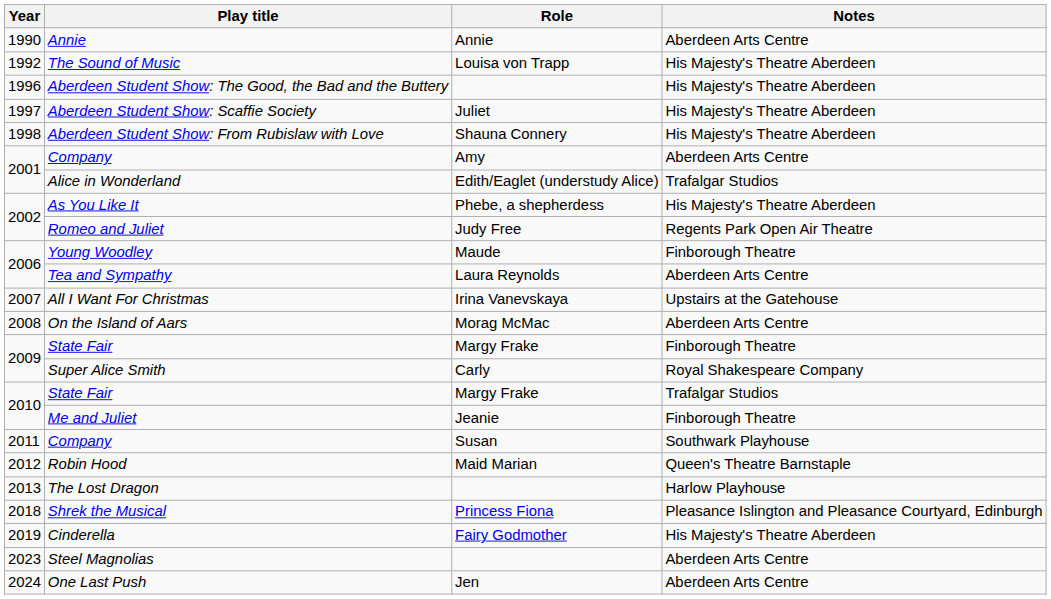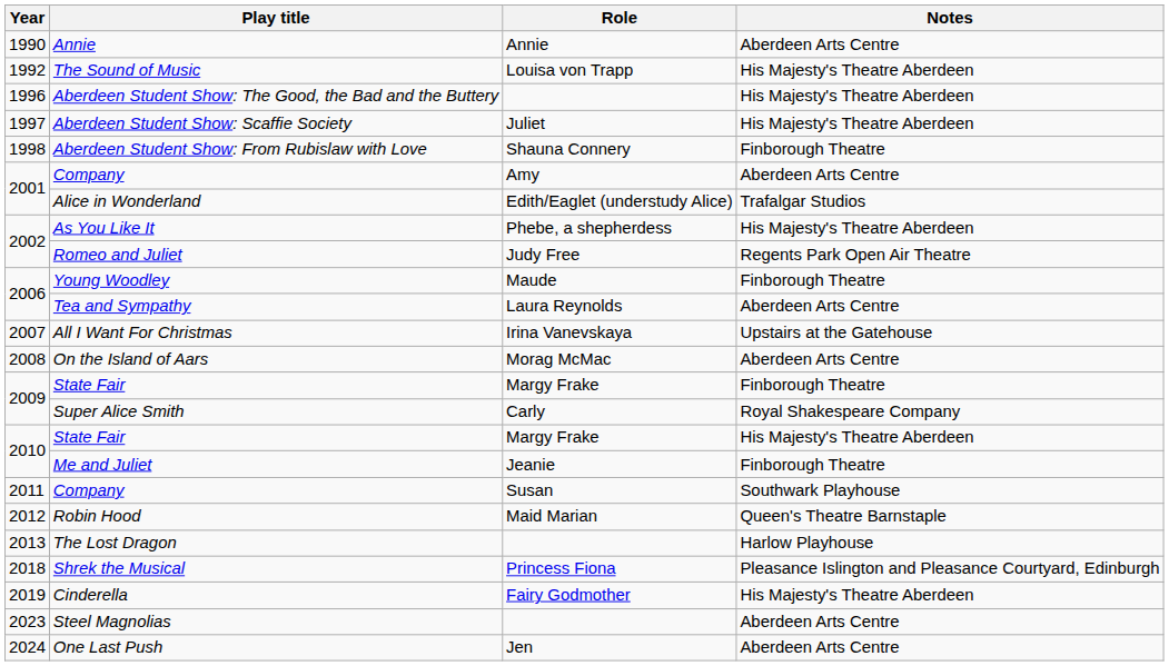 <table class="wikitable">
 <tr>
 <th>Year</th>
 <th>Play title</th>
 <th>Role</th>
 <th>Notes</th>
 </tr>
 <tr>
 <td>1990</td>
 <td><a href='#'><em>Annie</em></a></td>
 <td>Annie</td>
 <td>Aberdeen Arts Centre</td>
 </tr>
 <tr>
 <td>1992</td>
 <td><em><a href='#'>The Sound of Music</a></em></td>
 <td>Louisa von Trapp</td>
 <td>His Majesty's Theatre Aberdeen</td>
 </tr>
 <tr>
 <td>1996</td>
 <td><em><a href='#'>Aberdeen Student Show</a>: The Good, the Bad and the Buttery</em></td>
 <td></td>
 <td>His Majesty's Theatre Aberdeen</td>
 </tr>
 <tr>
 <td>1997</td>
 <td><em><a href='#'>Aberdeen Student Show</a>: Scaffie Society</em></td>
 <td>Juliet</td>
 <td>His Majesty's Theatre Aberdeen</td>
 </tr>
 <tr>
 <td>1998</td>
 <td><em><a href='#'>Aberdeen Student Show</a>: From Rubislaw with Love</em></td>
 <td>Shauna Connery</td>
-<td>His Majesty's Theatre Aberdeen</td>
+<td>Finborough Theatre</td>
 </tr>
 <tr>
 <td rowspan=2>2001</td>
 <td><em><a href='#'>Company</a></em></td>
 <td>Amy</td>
 <td>Aberdeen Arts Centre</td>
 </tr>
 <tr>
 <td><em>Alice in Wonderland</em></td>
 <td>Edith/Eaglet (understudy Alice)</td>
 <td>Trafalgar Studios</td>
 </tr>
 <tr>
 <td rowspan=2>2002</td>
 <td><em><a href='#'>As You Like It</a></em></td>
 <td>Phebe, a shepherdess</td>
 <td>His Majesty's Theatre Aberdeen</td>
 </tr>
 <tr>
 <td><em><a href='#'>Romeo and Juliet</a></em></td>
 <td>Judy Free</td>
 <td>Regents Park Open Air Theatre</td>
 </tr>
 <tr>
 <td rowspan=2>2006</td>
 <td><em><a href='#'>Young Woodley</a></em></td>
 <td>Maude</td>
 <td>Finborough Theatre</td>
 </tr>
 <tr>
 <td><em><a href='#'>Tea and Sympathy</a></em></td>
 <td>Laura Reynolds</td>
 <td>Aberdeen Arts Centre</td>
 </tr>
 <tr>
 <td>2007</td>
 <td><em>All I Want For Christmas</em></td>
 <td>Irina Vanevskaya</td>
 <td>Upstairs at the Gatehouse</td>
 </tr>
 <tr>
 <td>2008</td>
 <td><em>On the Island of Aars</em></td>
 <td>Morag McMac</td>
 <td>Aberdeen Arts Centre</td>
 </tr>
 <tr>
 <td rowspan=2>2009</td>
 <td><em><a href='#'>State Fair</a></em></td>
 <td>Margy Frake</td>
 <td>Finborough Theatre</td>
 </tr>
 <tr>
 <td><em>Super Alice Smith</em></td>
 <td>Carly</td>
 <td>Royal Shakespeare Company</td>
 </tr>
 <tr>
 <td rowspan=2>2010</td>
 <td><em><a href='#'>State Fair</a></em></td>
 <td>Margy Frake</td>
-<td>Trafalgar Studios</td>
+<td>His Majesty's Theatre Aberdeen</td>
 </tr>
 <tr>
 <td><em><a href='#'>Me and Juliet</a></em></td>
 <td>Jeanie</td>
 <td>Finborough Theatre</td>
 </tr>
 <tr>
 <td>2011</td>
 <td><em><a href='#'>Company</a></em></td>
 <td>Susan</td>
 <td>Southwark Playhouse</td>
 </tr>
 <tr>
 <td>2012</td>
 <td><em>Robin Hood</em></td>
 <td>Maid Marian</td>
 <td>Queen's Theatre Barnstaple</td>
 </tr>
 <tr>
 <td>2013</td>
 <td><em>The Lost Dragon</em></td>
 <td></td>
 <td>Harlow Playhouse</td>
 </tr>
 <tr>
 <td>2018</td>
 <td><em><a href='#'>Shrek the Musical</a></em></td>
 <td><a href='#'>Princess Fiona</a></td>
 <td>Pleasance Islington and Pleasance Courtyard, Edinburgh</td>
 </tr>
 <tr>
 <td>2019</td>
 <td><em>Cinderella</em></td>
 <td><a href='#'>Fairy Godmother</a></td>
 <td>His Majesty's Theatre Aberdeen</td>
 </tr>
 <tr>
 <td>2023</td>
 <td><em>Steel Magnolias</em></td>
 <td></td>
 <td>Aberdeen Arts Centre</td>
 </tr>
 <tr>
 <td>2024</td>
 <td><em>One Last Push</em></td>
 <td>Jen</td>
 <td>Aberdeen Arts Centre</td>
 </tr>
 </table>
